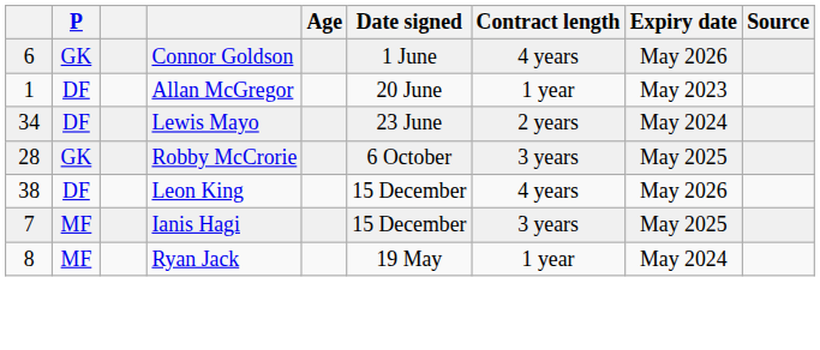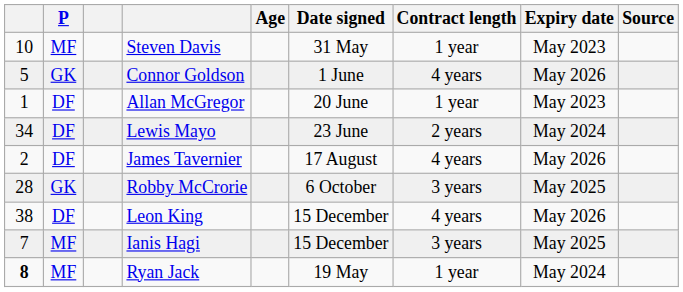 <table class="wikitable sortable" style="text-align: center;">
 <tr>
 <th width=28><br></th>
 <th width=28><a href='#'>P</a><br></th>
 <th width=28><br></th>
 <th><br></th>
 <th>Age</th>
 <th>Date signed</th>
 <th>Contract length</th>
 <th>Expiry date</th>
 <th>Source</th>
 </tr>
+<tr>
+<td>10</td>
+<td><a href='#'>MF</a></td>
+<td></td>
+<td align="left"><a href='#'>Steven Davis</a></td>
+<td></td>
+<td>31 May</td>
+<td>1 year</td>
+<td>May 2023</td>
+<td></td>
+</tr>
 <tr bgcolor = "#F0F0F0">
-<td>6</td>
+<td>5</td>
 <td><a href='#'>GK</a></td>
 <td></td>
 <td align="left"><a href='#'>Connor Goldson</a></td>
 <td></td>
 <td>1 June</td>
 <td>4 years</td>
 <td>May 2026</td>
 <td></td>
 </tr>
 <tr>
 <td>1</td>
 <td><a href='#'>DF</a></td>
 <td></td>
 <td align="left"><a href='#'>Allan McGregor</a></td>
 <td></td>
 <td>20 June</td>
 <td>1 year</td>
 <td>May 2023</td>
 <td></td>
 </tr>
 <tr bgcolor = "#F0F0F0">
 <td>34</td>
 <td><a href='#'>DF</a></td>
 <td></td>
 <td align="left"><a href='#'>Lewis Mayo</a></td>
 <td></td>
 <td>23 June</td>
 <td>2 years</td>
 <td>May 2024</td>
+<td></td>
+</tr>
+<tr>
+<td>2</td>
+<td><a href='#'>DF</a></td>
+<td></td>
+<td align="left"><a href='#'>James Tavernier</a></td>
+<td></td>
+<td>17 August</td>
+<td>4 years</td>
+<td>May 2026</td>
 <td></td>
 </tr>
 <tr bgcolor = "#F0F0F0">
 <td>28</td>
 <td><a href='#'>GK</a></td>
 <td></td>
 <td align="left"><a href='#'>Robby McCrorie</a></td>
 <td></td>
 <td>6 October</td>
 <td>3 years</td>
 <td>May 2025</td>
 <td></td>
 </tr>
 <tr>
 <td>38</td>
 <td><a href='#'>DF</a></td>
 <td></td>
 <td align="left"><a href='#'>Leon King</a></td>
 <td></td>
 <td>15 December</td>
 <td>4 years</td>
 <td>May 2026</td>
 <td></td>
 </tr>
 <tr bgcolor = "#F0F0F0">
 <td>7</td>
 <td><a href='#'>MF</a></td>
 <td></td>
 <td align="left"><a href='#'>Ianis Hagi</a></td>
 <td></td>
 <td>15 December</td>
 <td>3 years</td>
 <td>May 2025</td>
 <td></td>
 </tr>
 <tr>
-<td>8</td>
+<td><strong>8</strong></td>
 <td><a href='#'>MF</a></td>
 <td></td>
 <td align="left"><a href='#'>Ryan Jack</a></td>
 <td></td>
 <td>19 May</td>
 <td>1 year</td>
 <td>May 2024</td>
 <td></td>
 </tr>
 </table>
